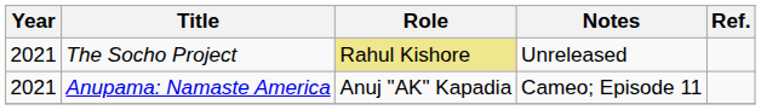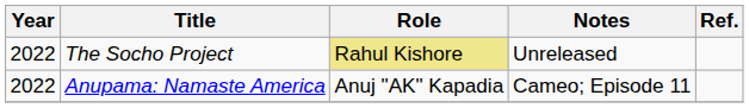 <table class="wikitable sortable">
 <tr>
 <th>Year</th>
 <th>Title</th>
 <th>Role</th>
 <th>Notes</th>
 <th>Ref.</th>
 </tr>
 <tr>
-<td>2021</td>
+<td>2022</td>
 <td><em>The Socho Project</em></td>
 <td style="background: khaki;">Rahul Kishore</td>
 <td>Unreleased</td>
 <td></td>
 </tr>
 <tr>
-<td>2021</td>
+<td>2022</td>
 <td><em><a href='#'>Anupama: Namaste America</a></em></td>
 <td>Anuj "AK" Kapadia</td>
 <td>Cameo; Episode 11</td>
 <td></td>
 </tr>
 <tr>
 </tr>
 </table>
